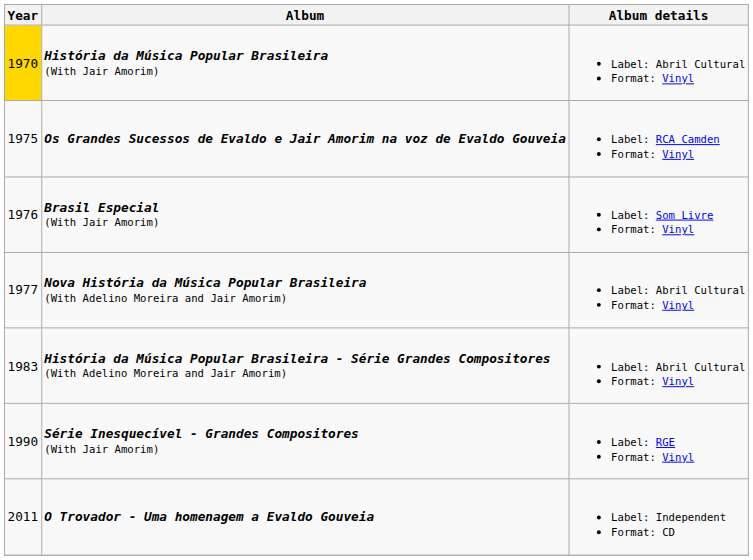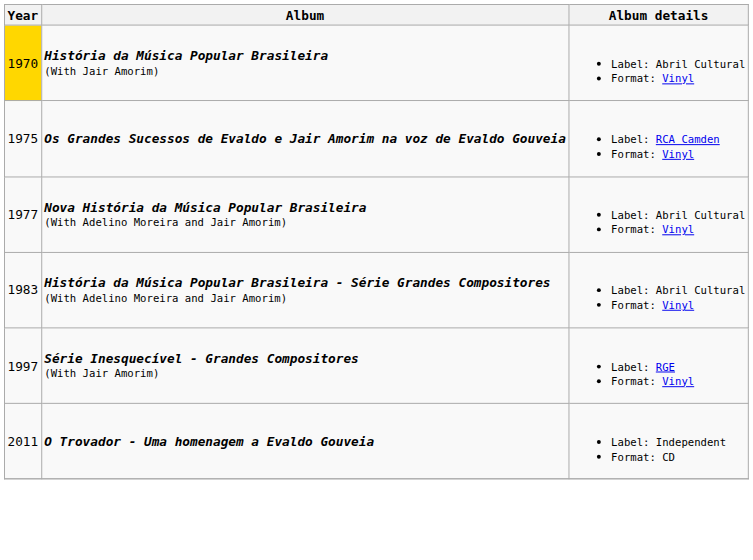 <table class="wikitable">
 <tr>
 <th>Year</th>
 <th>Album</th>
 <th>Album details</th>
 </tr>
 <tr>
 <td style="background: gold;">1970</td>
 <td><strong><em>História da Música Popular Brasileira</em></strong><br><small>(With Jair Amorim)</small><br></td>
 <td><br><ul><li><small>Label: Abril Cultural</small></li><li><small>Format: <a href='#'>Vinyl</a></small></li></ul></td>
 </tr>
 <tr>
 <td>1975</td>
 <td><strong><em>Os Grandes Sucessos de Evaldo e Jair Amorim na voz de Evaldo Gouveia</em></strong></td>
 <td><br><ul><li><small>Label: <a href='#'>RCA Camden</a></small></li><li><small>Format: <a href='#'>Vinyl</a></small></li></ul></td>
 </tr>
 <tr>
-<td>1976</td>
-<td><strong><em>Brasil Especial</em></strong><br><small>(With Jair Amorim)</small><br></td>
-<td><br><ul><li><small>Label: <a href='#'>Som Livre</a></small></li><li><small>Format: <a href='#'>Vinyl</a></small></li></ul></td>
-</tr>
-<tr>
 <td>1977</td>
 <td><strong><em>Nova História da Música Popular Brasileira</em></strong><br><small>(With Adelino Moreira and Jair Amorim)</small><br></td>
 <td><br><ul><li><small>Label: Abril Cultural</small></li><li><small>Format: <a href='#'>Vinyl</a></small></li></ul></td>
 </tr>
 <tr>
 <td>1983</td>
 <td><strong><em>História da Música Popular Brasileira - Série Grandes Compositores</em></strong><br><small>(With Adelino Moreira and Jair Amorim)</small><br></td>
 <td><br><ul><li><small>Label: Abril Cultural</small></li><li><small>Format: <a href='#'>Vinyl</a></small></li></ul></td>
 </tr>
 <tr>
-<td>1990</td>
+<td>1997</td>
 <td><strong><em>Série Inesquecível - Grandes Compositores</em></strong><br><small>(With Jair Amorim)</small><br></td>
 <td><br><ul><li><small>Label: <a href='#'>RGE</a></small></li><li><small>Format: <a href='#'>Vinyl</a></small></li></ul></td>
 </tr>
 <tr>
 <td>2011</td>
 <td><strong><em>O Trovador - Uma homenagem a Evaldo Gouveia</em></strong></td>
 <td><br><ul><li><small>Label: Independent</small></li><li><small>Format: CD</small></li></ul></td>
 </tr>
 <tr>
 </tr>
 </table>
